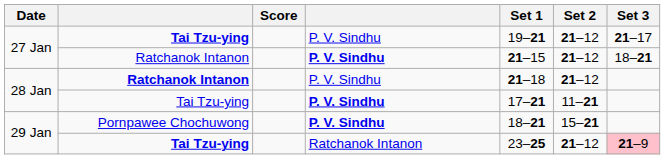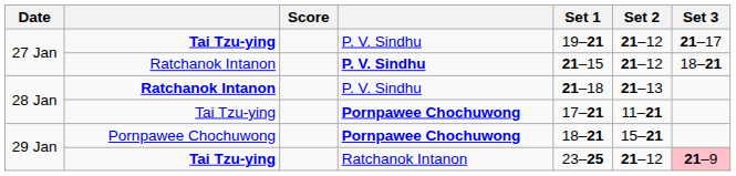 <table class="wikitable" style="font-size:90%; text-align:center">
 <tr>
 <th width="50">Date</th>
 <th width="200"></th>
 <th width="50">Score</th>
 <th width="200"></th>
 <th width="50">Set 1</th>
 <th width="50">Set 2</th>
 <th width="50">Set 3</th>
 </tr>
 <tr>
 <td rowspan="2">27 Jan</td>
 <td align="right"><strong><a href='#'>Tai Tzu-ying</a> </strong></td>
 <td></td>
 <td align="left"> <a href='#'>P. V. Sindhu</a></td>
 <td>19–<strong>21</strong></td>
 <td><strong>21</strong>–12</td>
 <td><strong>21</strong>–17</td>
 </tr>
 <tr>
 <td align="right"><a href='#'>Ratchanok Intanon</a> </td>
 <td></td>
 <td align="left"><strong> <a href='#'>P. V. Sindhu</a></strong></td>
 <td><strong>21</strong>–15</td>
 <td><strong>21</strong>–12</td>
 <td>18–<strong>21</strong></td>
 </tr>
 <tr>
 <td rowspan="2">28 Jan</td>
 <td align="right"><strong><a href='#'>Ratchanok Intanon</a> </strong></td>
 <td></td>
 <td align="left"> <a href='#'>P. V. Sindhu</a></td>
 <td><strong>21</strong>–18</td>
-<td><strong>21</strong>–12</td>
+<td><strong>21</strong>–13</td>
 <td></td>
 </tr>
 <tr>
 <td align="right"><a href='#'>Tai Tzu-ying</a> </td>
 <td></td>
-<td align="left"><strong> <a href='#'>P. V. Sindhu</a></strong></td>
+<td align="left"><strong> <a href='#'>Pornpawee Chochuwong</a></strong></td>
 <td>17–<strong>21</strong></td>
 <td>11–<strong>21</strong></td>
 <td></td>
 </tr>
 <tr>
 <td rowspan="2">29 Jan</td>
 <td align="right"><a href='#'>Pornpawee Chochuwong</a> </td>
 <td></td>
-<td align="left"><strong> <a href='#'>P. V. Sindhu</a></strong></td>
+<td align="left"><strong> <a href='#'>Pornpawee Chochuwong</a></strong></td>
 <td>18–<strong>21</strong></td>
 <td>15–<strong>21</strong></td>
 <td></td>
 </tr>
 <tr>
 <td align="right"><strong><a href='#'>Tai Tzu-ying</a> </strong></td>
 <td></td>
 <td align="left"> <a href='#'>Ratchanok Intanon</a></td>
 <td>23–<strong>25</strong></td>
 <td><strong>21</strong>–12</td>
 <td style="background: pink;"><strong>21</strong>–9</td>
 </tr>
 </table>
